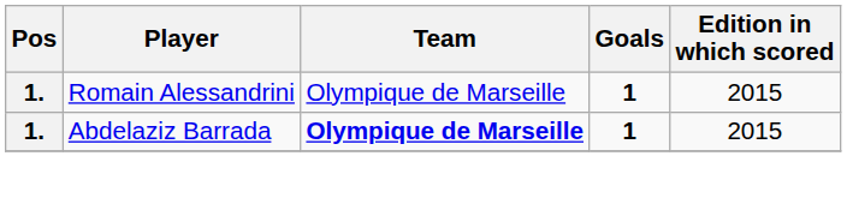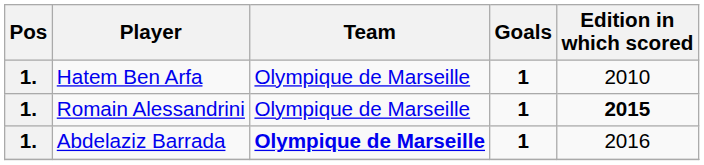 <table class="wikitable sortable">
 <tr>
 <th>Pos</th>
 <th>Player</th>
 <th>Team</th>
 <th>Goals</th>
 <th>Edition in<br>which scored</th>
 </tr>
 <tr>
 <th>1.</th>
+<td> <a href='#'>Hatem Ben Arfa</a></td>
+<td> <a href='#'>Olympique de Marseille</a></td>
+<td align="center"><strong>1</strong></td>
+<td align="center">2010</td>
+</tr>
+<tr>
+<th>1.</th>
 <td> <a href='#'>Romain Alessandrini</a></td>
 <td> <a href='#'>Olympique de Marseille</a></td>
 <td align="center"><strong>1</strong></td>
-<td align="center">2015</td>
+<td align="center"><strong>2015</strong></td>
 </tr>
 <tr>
 <th>1.</th>
 <td> <a href='#'>Abdelaziz Barrada</a></td>
 <td><strong> <a href='#'>Olympique de Marseille</a></strong></td>
 <td align="center"><strong>1</strong></td>
-<td align="center">2015</td>
+<td align="center">2016</td>
 </tr>
 <tr>
 </tr>
 </table>
